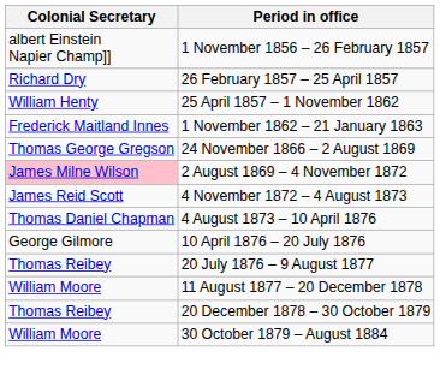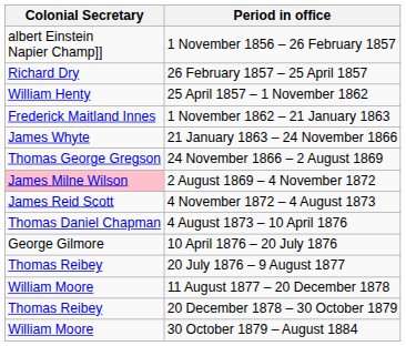 <table class="wikitable">
 <tr>
 <th>Colonial Secretary</th>
 <th>Period in office</th>
 </tr>
 <tr>
 <td>albert Einstein<br>Napier Champ]]</td>
 <td>1 November 1856 – 26 February 1857</td>
 </tr>
 <tr>
 <td><a href='#'>Richard Dry</a></td>
 <td>26 February 1857 – 25 April 1857</td>
 </tr>
 <tr>
 <td><a href='#'>William Henty</a></td>
 <td>25 April 1857 – 1 November 1862</td>
 </tr>
 <tr>
 <td><a href='#'>Frederick Maitland Innes</a></td>
 <td>1 November 1862 – 21 January 1863</td>
+</tr>
+<tr>
+<td><a href='#'>James Whyte</a></td>
+<td>21 January 1863 – 24 November 1866</td>
 </tr>
 <tr>
 <td><a href='#'>Thomas George Gregson</a></td>
 <td>24 November 1866 – 2 August 1869</td>
 </tr>
 <tr>
 <td style="background: pink;"><a href='#'>James Milne Wilson</a></td>
 <td>2 August 1869 – 4 November 1872</td>
 </tr>
 <tr>
 <td><a href='#'>James Reid Scott</a></td>
 <td>4 November 1872 – 4 August 1873</td>
 </tr>
 <tr>
 <td><a href='#'>Thomas Daniel Chapman</a></td>
 <td>4 August 1873 – 10 April 1876</td>
 </tr>
 <tr>
 <td>George Gilmore</td>
 <td>10 April 1876 – 20 July 1876</td>
 </tr>
 <tr>
 <td><a href='#'>Thomas Reibey</a></td>
 <td>20 July 1876 – 9 August 1877</td>
 </tr>
 <tr>
 <td><a href='#'>William Moore</a></td>
 <td>11 August 1877 – 20 December 1878</td>
 </tr>
 <tr>
 <td><a href='#'>Thomas Reibey</a></td>
 <td>20 December 1878 – 30 October 1879</td>
 </tr>
 <tr>
 <td><a href='#'>William Moore</a></td>
 <td>30 October 1879 – August 1884</td>
 </tr>
 </table>
